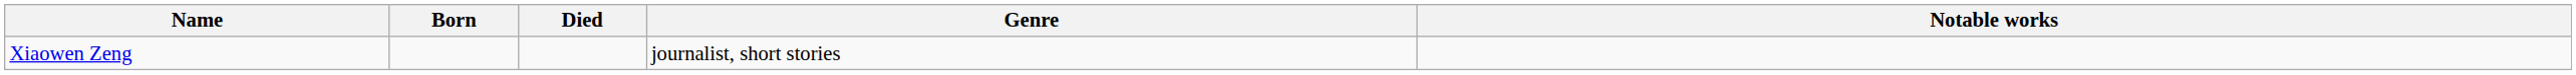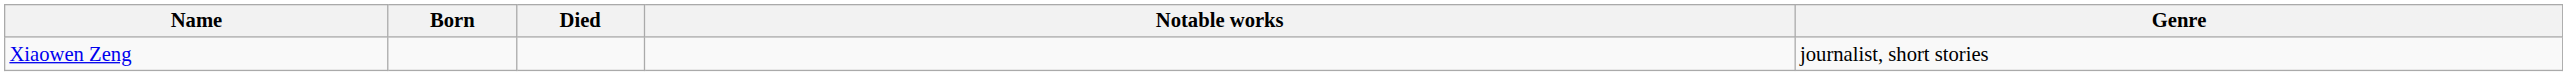 <table class="wikitable sortable" style="text-align:left; line-height:18px; width:100%;">
 <tr>
 <th scope="col" style="width:15%;">Name</th>
 <th scope="col" style="width:5%;">Born</th>
 <th scope="col" style="width:5%;">Died</th>
+<th scope="col" style="width:45%;">Notable works</th>
 <th scope="col" style="width:30%;">Genre</th>
-<th scope="col" style="width:45%;">Notable works</th>
 </tr>
 <tr>
 <td scope="row"><a href='#'>Xiaowen Zeng</a></td>
 <td></td>
 <td></td>
+<td></td>
 <td>journalist, short stories</td>
-<td></td>
 </tr>
 </table>
